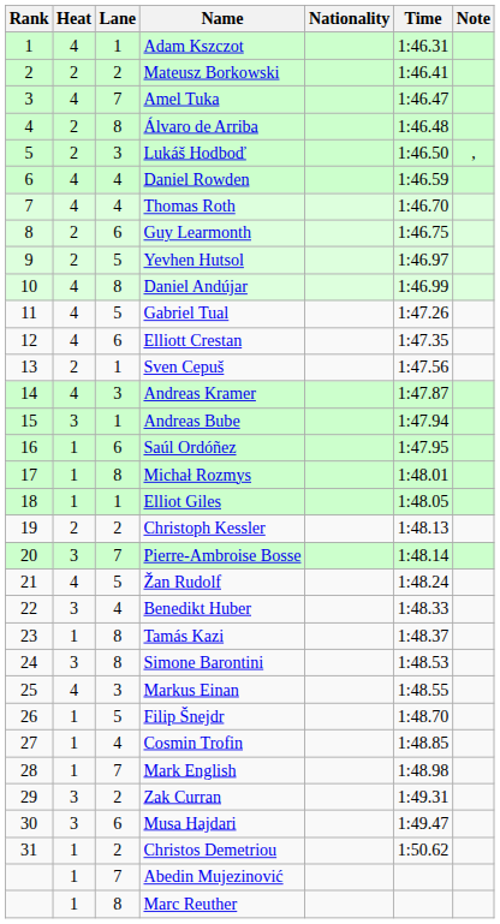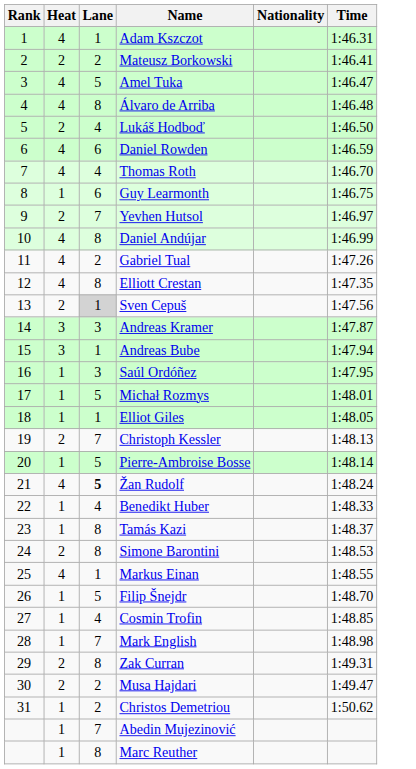 <table class="wikitable sortable" style="text-align:center">
 <tr>
 <th>Rank</th>
 <th>Heat</th>
 <th>Lane</th>
 <th>Name</th>
 <th>Nationality</th>
 <th>Time</th>
-<th>Note</th>
 </tr>
 <tr bgcolor=ccffcc>
 <td>1</td>
 <td>4</td>
 <td>1</td>
 <td align=left><a href='#'>Adam Kszczot</a></td>
 <td align=left></td>
 <td>1:46.31</td>
-<td></td>
 </tr>
 <tr bgcolor=ccffcc>
 <td>2</td>
 <td>2</td>
 <td>2</td>
 <td align=left><a href='#'>Mateusz Borkowski</a></td>
 <td align=left></td>
 <td>1:46.41</td>
-<td></td>
 </tr>
 <tr bgcolor=ccffcc>
 <td>3</td>
 <td>4</td>
-<td>7</td>
+<td>5</td>
 <td align=left><a href='#'>Amel Tuka</a></td>
 <td align=left></td>
 <td>1:46.47</td>
-<td></td>
 </tr>
 <tr bgcolor=ccffcc>
 <td>4</td>
-<td>2</td>
+<td>4</td>
 <td>8</td>
 <td align=left><a href='#'>Álvaro de Arriba</a></td>
 <td align=left></td>
 <td>1:46.48</td>
-<td></td>
 </tr>
 <tr bgcolor=ccffcc>
 <td>5</td>
 <td>2</td>
-<td>3</td>
+<td>4</td>
 <td align=left><a href='#'>Lukáš Hodboď</a></td>
 <td align=left></td>
 <td>1:46.50</td>
-<td>, </td>
 </tr>
 <tr bgcolor=ccffcc>
 <td>6</td>
 <td>4</td>
-<td>4</td>
+<td>6</td>
 <td align=left><a href='#'>Daniel Rowden</a></td>
 <td align=left></td>
 <td>1:46.59</td>
-<td></td>
 </tr>
 <tr bgcolor=ddffdd>
 <td>7</td>
 <td>4</td>
 <td>4</td>
 <td align=left><a href='#'>Thomas Roth</a></td>
 <td align=left></td>
 <td>1:46.70</td>
-<td></td>
 </tr>
 <tr bgcolor=ddffdd>
 <td>8</td>
-<td>2</td>
+<td>1</td>
 <td>6</td>
 <td align=left><a href='#'>Guy Learmonth</a></td>
 <td align=left></td>
 <td>1:46.75</td>
-<td></td>
 </tr>
 <tr bgcolor=ddffdd>
 <td>9</td>
 <td>2</td>
-<td>5</td>
+<td>7</td>
 <td align=left><a href='#'>Yevhen Hutsol</a></td>
 <td align=left></td>
 <td>1:46.97</td>
-<td></td>
 </tr>
 <tr bgcolor=ddffdd>
 <td>10</td>
 <td>4</td>
 <td>8</td>
 <td align=left><a href='#'>Daniel Andújar</a></td>
 <td align=left></td>
 <td>1:46.99</td>
-<td></td>
 </tr>
 <tr>
 <td>11</td>
 <td>4</td>
-<td>5</td>
+<td>2</td>
 <td align=left><a href='#'>Gabriel Tual</a></td>
 <td align=left></td>
 <td>1:47.26</td>
-<td></td>
 </tr>
 <tr>
 <td>12</td>
 <td>4</td>
-<td>6</td>
+<td>8</td>
 <td align=left><a href='#'>Elliott Crestan</a></td>
 <td align=left></td>
 <td>1:47.35</td>
-<td></td>
 </tr>
 <tr>
 <td>13</td>
 <td>2</td>
-<td>1</td>
+<td style="background: lightgrey;">1</td>
 <td align=left><a href='#'>Sven Cepuš</a></td>
 <td align=left></td>
 <td>1:47.56</td>
-<td></td>
 </tr>
 <tr bgcolor=ccffcc>
 <td>14</td>
-<td>4</td>
+<td>3</td>
 <td>3</td>
 <td align=left><a href='#'>Andreas Kramer</a></td>
 <td align=left></td>
 <td>1:47.87</td>
-<td></td>
 </tr>
 <tr bgcolor=ccffcc>
 <td>15</td>
 <td>3</td>
 <td>1</td>
 <td align=left><a href='#'>Andreas Bube</a></td>
 <td align=left></td>
 <td>1:47.94</td>
-<td></td>
 </tr>
 <tr bgcolor=ccffcc>
 <td>16</td>
 <td>1</td>
-<td>6</td>
+<td>3</td>
 <td align=left><a href='#'>Saúl Ordóñez</a></td>
 <td align=left></td>
 <td>1:47.95</td>
-<td></td>
 </tr>
 <tr bgcolor=ccffcc>
 <td>17</td>
 <td>1</td>
-<td>8</td>
+<td>5</td>
 <td align=left><a href='#'>Michał Rozmys</a></td>
 <td align=left></td>
 <td>1:48.01</td>
-<td></td>
 </tr>
 <tr bgcolor=ccffcc>
 <td>18</td>
 <td>1</td>
 <td>1</td>
 <td align=left><a href='#'>Elliot Giles</a></td>
 <td align=left></td>
 <td>1:48.05</td>
-<td></td>
 </tr>
 <tr>
 <td>19</td>
 <td>2</td>
-<td>2</td>
+<td>7</td>
 <td align=left><a href='#'>Christoph Kessler</a></td>
 <td align=left></td>
 <td>1:48.13</td>
-<td></td>
 </tr>
 <tr bgcolor=ccffcc>
 <td>20</td>
-<td>3</td>
-<td>7</td>
+<td>1</td>
+<td>5</td>
 <td align=left><a href='#'>Pierre-Ambroise Bosse</a></td>
 <td align=left></td>
 <td>1:48.14</td>
-<td></td>
 </tr>
 <tr>
 <td>21</td>
 <td>4</td>
-<td>5</td>
+<td><strong>5</strong></td>
 <td align=left><a href='#'>Žan Rudolf</a></td>
 <td align=left></td>
 <td>1:48.24</td>
-<td></td>
 </tr>
 <tr>
 <td>22</td>
-<td>3</td>
+<td>1</td>
 <td>4</td>
 <td align=left><a href='#'>Benedikt Huber</a></td>
 <td align=left></td>
 <td>1:48.33</td>
-<td></td>
 </tr>
 <tr>
 <td>23</td>
 <td>1</td>
 <td>8</td>
 <td align=left><a href='#'>Tamás Kazi</a></td>
 <td align=left></td>
 <td>1:48.37</td>
-<td></td>
 </tr>
 <tr>
 <td>24</td>
-<td>3</td>
+<td>2</td>
 <td>8</td>
 <td align=left><a href='#'>Simone Barontini</a></td>
 <td align=left></td>
 <td>1:48.53</td>
-<td></td>
 </tr>
 <tr>
 <td>25</td>
 <td>4</td>
-<td>3</td>
+<td>1</td>
 <td align=left><a href='#'>Markus Einan</a></td>
 <td align=left></td>
 <td>1:48.55</td>
-<td></td>
 </tr>
 <tr>
 <td>26</td>
 <td>1</td>
 <td>5</td>
 <td align=left><a href='#'>Filip Šnejdr</a></td>
 <td align=left></td>
 <td>1:48.70</td>
-<td></td>
 </tr>
 <tr>
 <td>27</td>
 <td>1</td>
 <td>4</td>
 <td align=left><a href='#'>Cosmin Trofin</a></td>
 <td align=left></td>
 <td>1:48.85</td>
-<td></td>
 </tr>
 <tr>
 <td>28</td>
 <td>1</td>
 <td>7</td>
 <td align=left><a href='#'>Mark English</a></td>
 <td align=left></td>
 <td>1:48.98</td>
-<td></td>
 </tr>
 <tr>
 <td>29</td>
-<td>3</td>
 <td>2</td>
+<td>8</td>
 <td align=left><a href='#'>Zak Curran</a></td>
 <td align=left></td>
 <td>1:49.31</td>
-<td></td>
 </tr>
 <tr>
 <td>30</td>
-<td>3</td>
-<td>6</td>
+<td>2</td>
+<td>2</td>
 <td align=left><a href='#'>Musa Hajdari</a></td>
 <td align=left></td>
 <td>1:49.47</td>
-<td></td>
 </tr>
 <tr>
 <td>31</td>
 <td>1</td>
 <td>2</td>
 <td align=left><a href='#'>Christos Demetriou</a></td>
 <td align=left></td>
 <td>1:50.62</td>
-<td></td>
 </tr>
 <tr>
 <td></td>
 <td>1</td>
 <td>7</td>
 <td align=left><a href='#'>Abedin Mujezinović</a></td>
 <td align=left></td>
-<td></td>
 <td></td>
 </tr>
 <tr>
 <td></td>
 <td>1</td>
 <td>8</td>
 <td align=left><a href='#'>Marc Reuther</a></td>
 <td align=left></td>
 <td></td>
-<td></td>
 </tr>
 </table>
